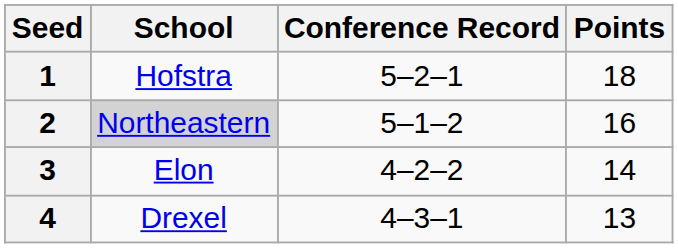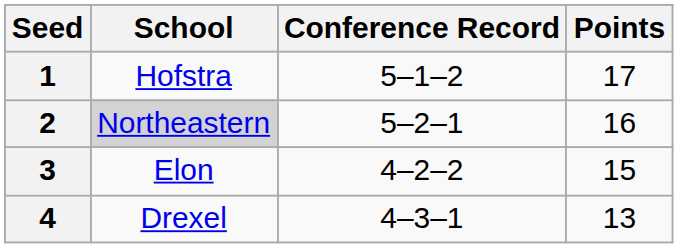 <table class="wikitable" style="text-align:center">
 <tr>
 <th>Seed</th>
 <th>School</th>
 <th>Conference Record</th>
 <th>Points</th>
 </tr>
 <tr>
 <th>1</th>
 <td><a href='#'>Hofstra</a></td>
-<td>5–2–1</td>
-<td>18</td>
+<td>5–1–2</td>
+<td>17</td>
 </tr>
 <tr>
 <th>2</th>
 <td style="background: lightgrey;"><a href='#'>Northeastern</a></td>
-<td>5–1–2</td>
+<td>5–2–1</td>
 <td>16</td>
 </tr>
 <tr>
 <th>3</th>
 <td><a href='#'>Elon</a></td>
 <td>4–2–2</td>
-<td>14</td>
+<td>15</td>
 </tr>
 <tr>
 <th>4</th>
 <td><a href='#'>Drexel</a></td>
 <td>4–3–1</td>
 <td>13</td>
 </tr>
 </table>
